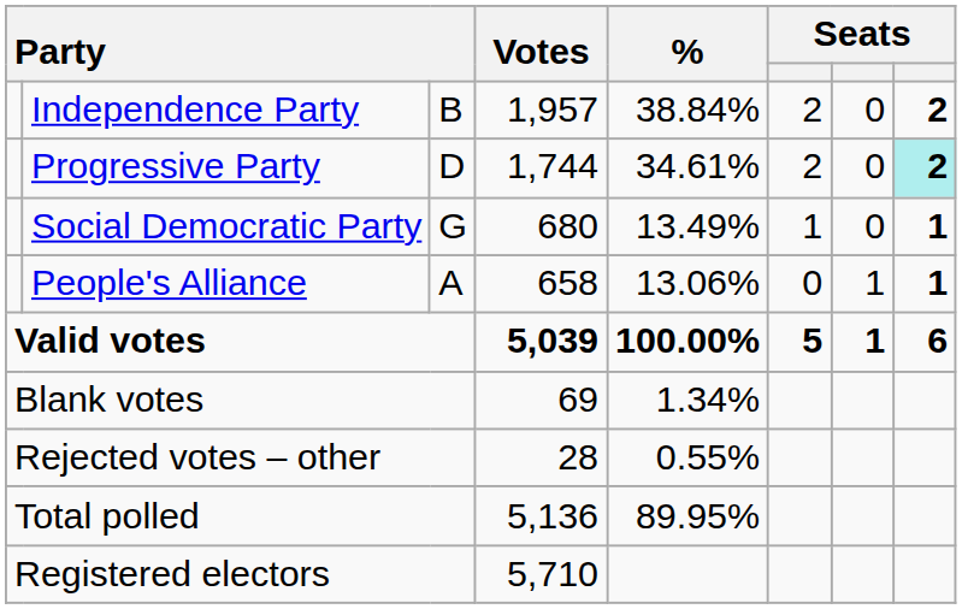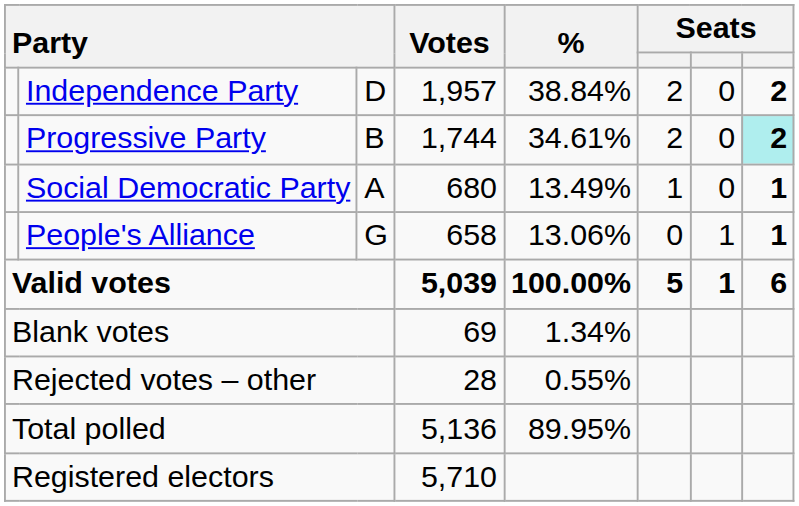 <table class="wikitable" border="1" style="text-align:right;">
 <tr>
 <th style="text-align:left;" valign=bottom rowspan=2 colspan=3>Party</th>
 <th align=center valign=bottom rowspan=2 width="50">Votes</th>
 <th align=center valign=bottom rowspan=2 width="50">%</th>
 <th colspan=3>Seats</th>
 </tr>
 <tr>
 <th align=center valign=bottom width="20"><small></small></th>
 <th align=center valign=bottom width="20"><small><a href='#'></a></small></th>
 <th align=center valign=bottom width="20"><small></small></th>
 </tr>
 <tr>
 <td></td>
 <td align=left><a href='#'>Independence Party</a></td>
-<td align=left>B</td>
+<td align=left>D</td>
 <td>1,957</td>
 <td>38.84%</td>
 <td>2</td>
 <td>0</td>
 <td><strong>2</strong></td>
 </tr>
 <tr>
 <td></td>
 <td align=left><a href='#'>Progressive Party</a></td>
-<td align=left>D</td>
+<td align=left>B</td>
 <td>1,744</td>
 <td>34.61%</td>
 <td>2</td>
 <td>0</td>
 <td style="background: paleturquoise;"><strong>2</strong></td>
 </tr>
 <tr>
 <td></td>
 <td align=left><a href='#'>Social Democratic Party</a></td>
-<td align=left>G</td>
+<td align=left>A</td>
 <td>680</td>
 <td>13.49%</td>
 <td>1</td>
 <td>0</td>
 <td><strong>1</strong></td>
 </tr>
 <tr>
 <td></td>
 <td align=left><a href='#'>People's Alliance</a></td>
-<td align=left>A</td>
+<td align=left>G</td>
 <td>658</td>
 <td>13.06%</td>
 <td>0</td>
 <td>1</td>
 <td><strong>1</strong></td>
 </tr>
 <tr style="font-weight:bold">
 <td align=left colspan=3>Valid votes</td>
 <td>5,039</td>
 <td>100.00%</td>
 <td>5</td>
 <td>1</td>
 <td>6</td>
 </tr>
 <tr>
 <td align=left colspan=3>Blank votes</td>
 <td>69</td>
 <td>1.34%</td>
 <td></td>
 <td></td>
 <td></td>
 </tr>
 <tr>
 <td align=left colspan=3>Rejected votes – other</td>
 <td>28</td>
 <td>0.55%</td>
 <td></td>
 <td></td>
 <td></td>
 </tr>
 <tr>
 <td align=left colspan=3>Total polled</td>
 <td>5,136</td>
 <td>89.95%</td>
 <td></td>
 <td></td>
 <td></td>
 </tr>
 <tr>
 <td align=left colspan=3>Registered electors</td>
 <td>5,710</td>
 <td></td>
 <td></td>
 <td></td>
 <td></td>
 </tr>
 </table>
